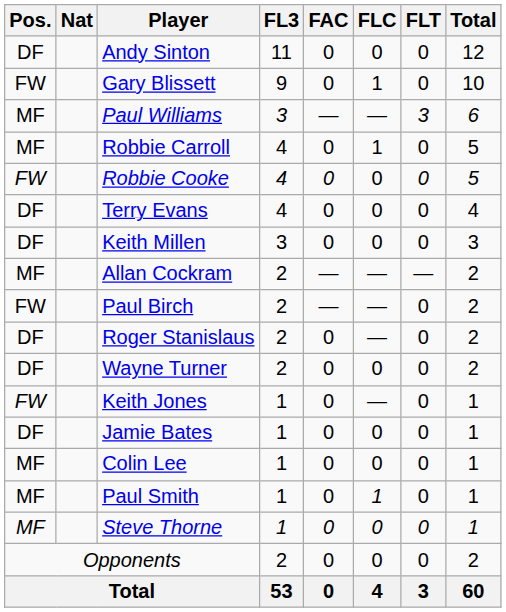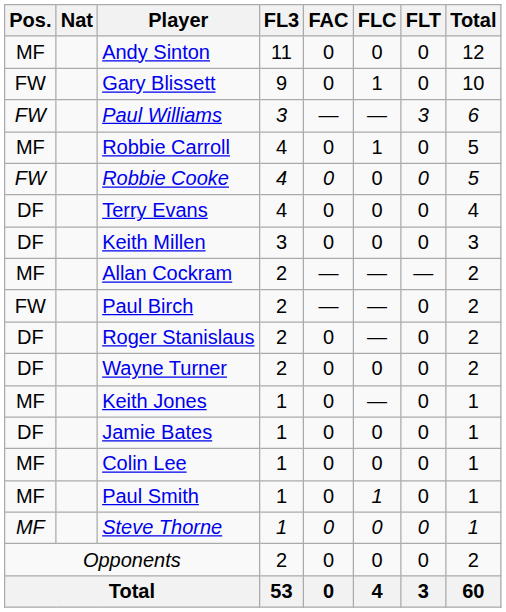 <table class="wikitable"  style="text-align:center; border:1px #aaa solid;">
 <tr>
 <th>Pos.</th>
 <th>Nat</th>
 <th>Player</th>
 <th>FL3</th>
 <th>FAC</th>
 <th>FLC</th>
 <th>FLT</th>
 <th>Total</th>
 </tr>
 <tr>
-<td>DF</td>
+<td>MF</td>
 <td></td>
 <td style="text-align:left;"><a href='#'>Andy Sinton</a></td>
 <td>11</td>
 <td>0</td>
 <td>0</td>
 <td>0</td>
 <td>12</td>
 </tr>
 <tr>
 <td>FW</td>
 <td></td>
 <td style="text-align:left;"><a href='#'>Gary Blissett</a></td>
 <td>9</td>
 <td>0</td>
 <td>1</td>
 <td>0</td>
 <td>10</td>
 </tr>
 <tr>
-<td>MF</td>
+<td><em>FW</em></td>
 <td><em></em></td>
 <td style="text-align:left;"><a href='#'><em>Paul Williams</em></a></td>
 <td><em>3</em></td>
 <td><em>—</em></td>
 <td><em>—</em></td>
 <td><em>3</em></td>
 <td><em>6</em></td>
 </tr>
 <tr>
 <td>MF</td>
 <td></td>
 <td style="text-align:left;"><a href='#'>Robbie Carroll</a></td>
 <td>4</td>
 <td>0</td>
 <td>1</td>
 <td>0</td>
 <td>5</td>
 </tr>
 <tr>
 <td><em>FW</em></td>
 <td><em></em></td>
 <td style="text-align:left;"><em><a href='#'>Robbie Cooke</a></em></td>
 <td><em>4</em></td>
 <td><em>0</em></td>
 <td>0</td>
 <td><em>0</em></td>
 <td><em>5</em></td>
 </tr>
 <tr>
 <td>DF</td>
 <td></td>
 <td style="text-align:left;"><a href='#'>Terry Evans</a></td>
 <td>4</td>
 <td>0</td>
 <td>0</td>
 <td>0</td>
 <td>4</td>
 </tr>
 <tr>
 <td>DF</td>
 <td></td>
 <td style="text-align:left;"><a href='#'>Keith Millen</a></td>
 <td>3</td>
 <td>0</td>
 <td>0</td>
 <td>0</td>
 <td>3</td>
 </tr>
 <tr>
 <td>MF</td>
 <td></td>
 <td style="text-align:left;"><a href='#'>Allan Cockram</a></td>
 <td>2</td>
 <td>—</td>
 <td>—</td>
 <td>—</td>
 <td>2</td>
 </tr>
 <tr>
 <td>FW</td>
 <td></td>
 <td style="text-align:left;"><a href='#'>Paul Birch</a></td>
 <td>2</td>
 <td>—</td>
 <td>—</td>
 <td>0</td>
 <td>2</td>
 </tr>
 <tr>
 <td>DF</td>
 <td></td>
 <td style="text-align:left;"><a href='#'>Roger Stanislaus</a></td>
 <td>2</td>
 <td>0</td>
 <td>—</td>
 <td>0</td>
 <td>2</td>
 </tr>
 <tr>
 <td>DF</td>
 <td></td>
 <td style="text-align:left;"><a href='#'>Wayne Turner</a></td>
 <td>2</td>
 <td>0</td>
 <td>0</td>
 <td>0</td>
 <td>2</td>
 </tr>
 <tr>
-<td><em>FW</em></td>
+<td>MF</td>
 <td></td>
 <td style="text-align:left;"><a href='#'>Keith Jones</a></td>
 <td>1</td>
 <td>0</td>
 <td>—</td>
 <td>0</td>
 <td>1</td>
 </tr>
 <tr>
 <td>DF</td>
 <td></td>
 <td style="text-align:left;"><a href='#'>Jamie Bates</a></td>
 <td>1</td>
 <td>0</td>
 <td>0</td>
 <td>0</td>
 <td>1</td>
 </tr>
 <tr>
 <td>MF</td>
 <td></td>
 <td style="text-align:left;"><a href='#'>Colin Lee</a></td>
 <td>1</td>
 <td>0</td>
 <td>0</td>
 <td>0</td>
 <td>1</td>
 </tr>
 <tr>
 <td>MF</td>
 <td></td>
 <td style="text-align:left;"><a href='#'>Paul Smith</a></td>
 <td>1</td>
 <td>0</td>
 <td><em>1</em></td>
 <td>0</td>
 <td>1</td>
 </tr>
 <tr>
 <td><em>MF</em></td>
 <td><em></em></td>
 <td style="text-align:left;"><em><a href='#'>Steve Thorne</a></em></td>
 <td><em>1</em></td>
 <td><em>0</em></td>
 <td><em>0</em></td>
 <td><em>0</em></td>
 <td><em>1</em></td>
 </tr>
 <tr>
 <td colspan="3"><em>Opponents</em></td>
 <td>2</td>
 <td>0</td>
 <td>0</td>
 <td>0</td>
 <td>2</td>
 </tr>
 <tr>
 <th colspan="3">Total</th>
 <th>53</th>
 <th>0</th>
 <th>4</th>
 <th>3</th>
 <th>60</th>
 </tr>
 </table>
